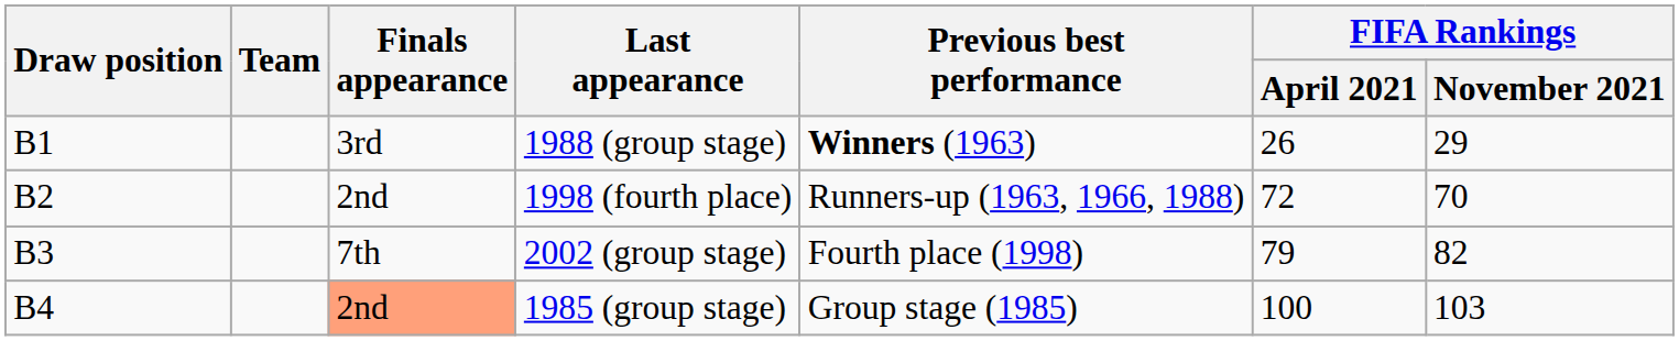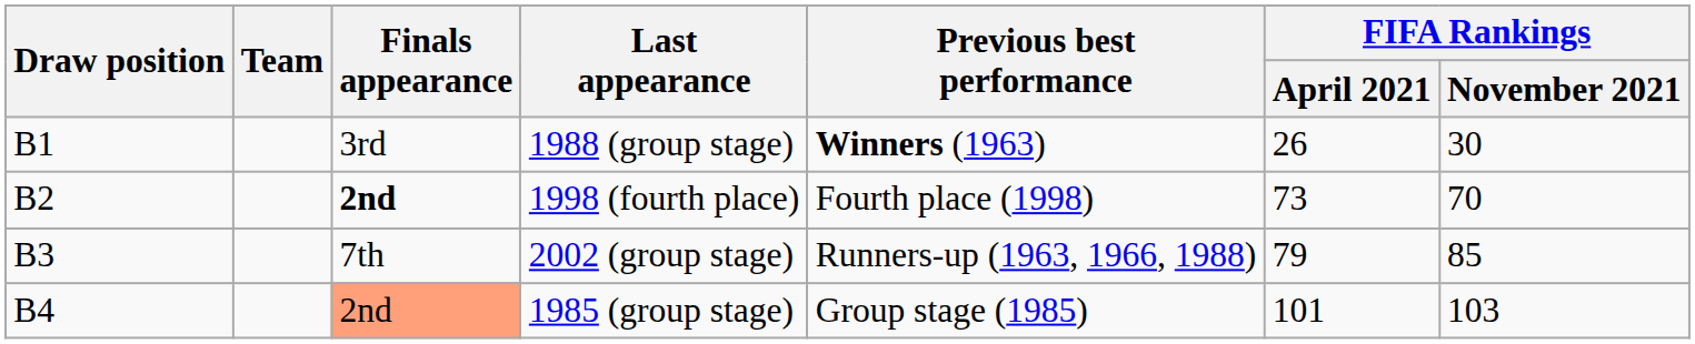 <table class="wikitable sortable" style="text-align:left;">
 <tr>
 <th rowspan=2>Draw position</th>
 <th rowspan=2>Team</th>
 <th rowspan=2 data-sort-type="number">Finals<br>appearance</th>
 <th rowspan=2>Last<br>appearance</th>
 <th rowspan=2>Previous best<br>performance</th>
 <th colspan=2><a href='#'>FIFA Rankings</a></th>
 </tr>
 <tr>
 <th>April 2021</th>
 <th>November 2021</th>
 </tr>
 <tr>
 <td>B1</td>
 <td style=white-space:nowrap></td>
 <td>3rd</td>
 <td><a href='#'>1988</a> (group stage)</td>
 <td data-sort-value="1"><strong>Winners</strong> (<a href='#'>1963</a>)</td>
 <td>26</td>
-<td>29</td>
+<td>30</td>
 </tr>
 <tr>
 <td>B2</td>
 <td style=white-space:nowrap></td>
-<td>2nd</td>
+<td><strong>2nd</strong></td>
 <td><a href='#'>1998</a> (fourth place)</td>
-<td data-sort-value="2">Runners-up (<a href='#'>1963</a>, <a href='#'>1966</a>, <a href='#'>1988</a>)</td>
-<td>72</td>
+<td data-sort-value="3">Fourth place (<a href='#'>1998</a>)</td>
+<td>73</td>
 <td>70</td>
 </tr>
 <tr>
 <td>B3</td>
 <td style=white-space:nowrap></td>
 <td>7th</td>
 <td><a href='#'>2002</a> (group stage)</td>
-<td data-sort-value="3">Fourth place (<a href='#'>1998</a>)</td>
+<td data-sort-value="2">Runners-up (<a href='#'>1963</a>, <a href='#'>1966</a>, <a href='#'>1988</a>)</td>
 <td>79</td>
-<td>82</td>
+<td>85</td>
 </tr>
 <tr>
 <td>B4</td>
 <td style=white-space:nowrap></td>
 <td style="background: lightsalmon;">2nd</td>
 <td><a href='#'>1985</a> (group stage)</td>
 <td data-sort-value="4">Group stage (<a href='#'>1985</a>)</td>
-<td>100</td>
+<td>101</td>
 <td>103</td>
 </tr>
 </table>
